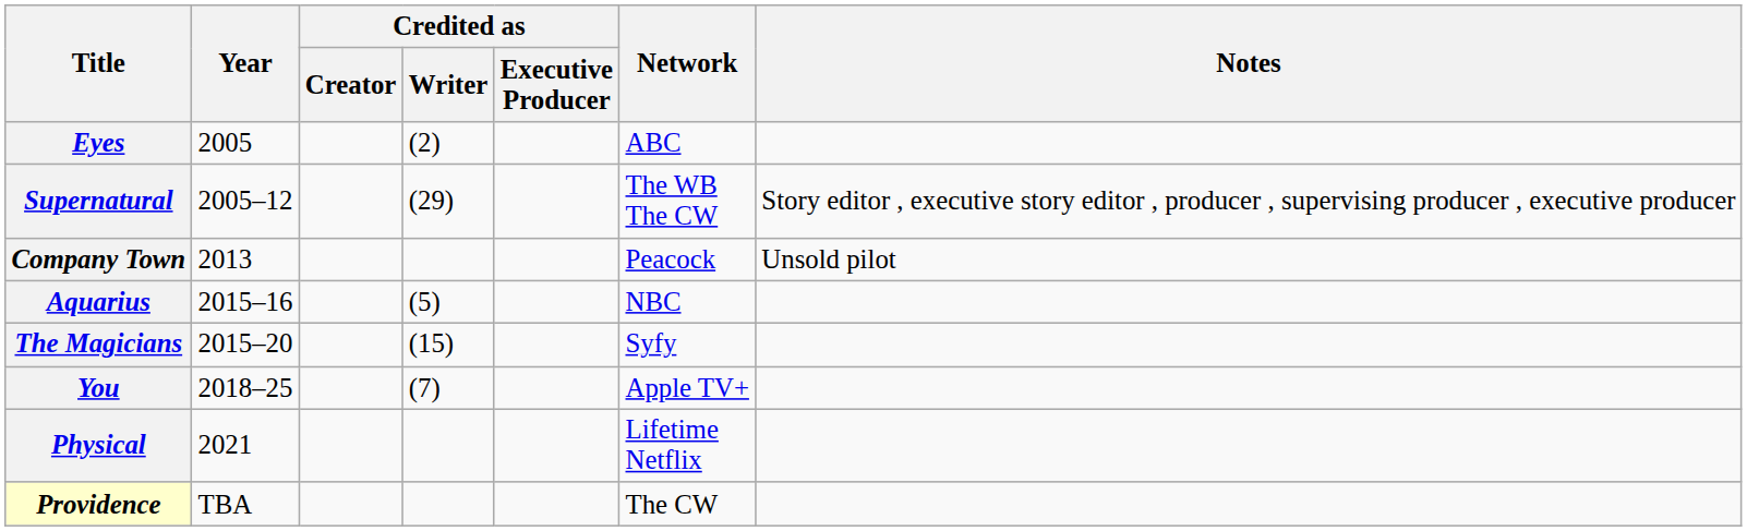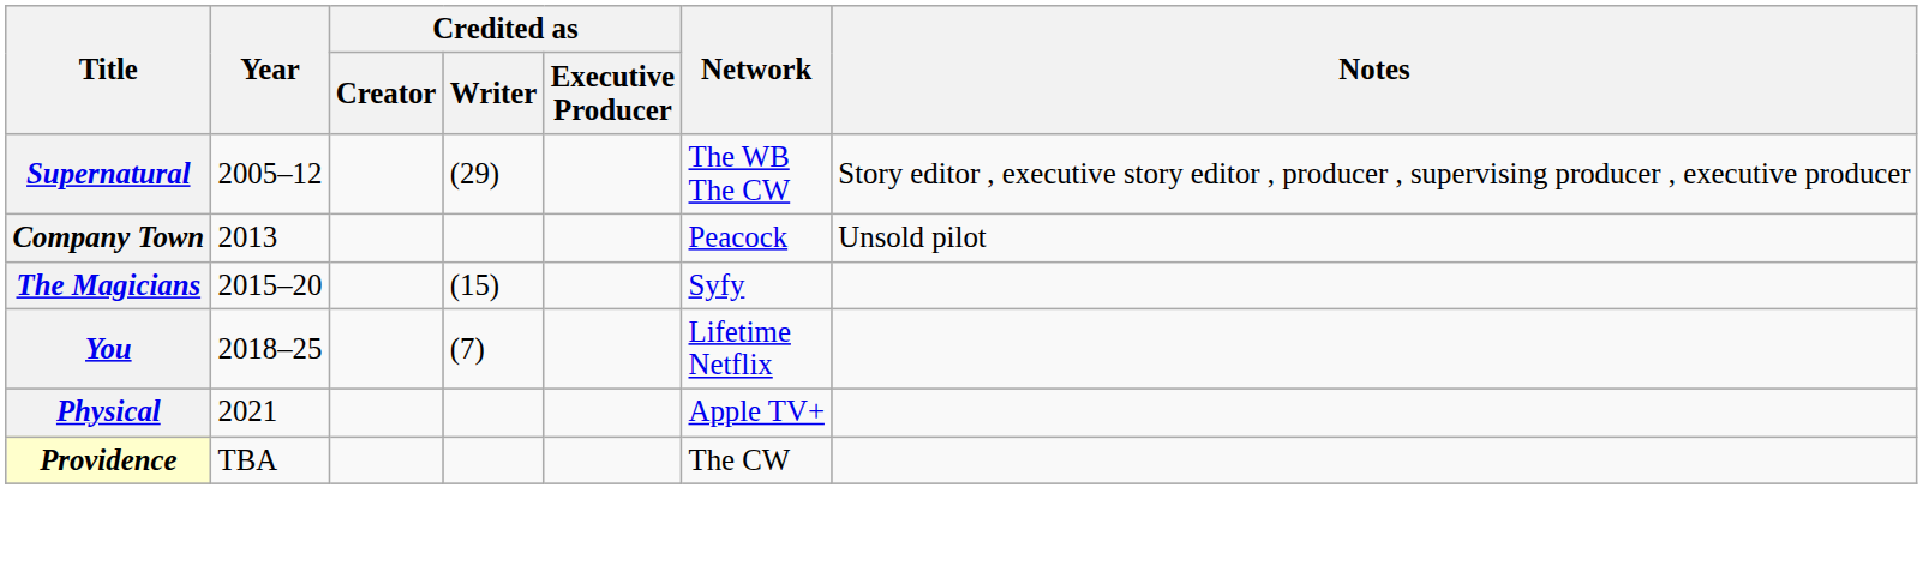 <table class="wikitable plainrowheaders sortable">
 <tr>
 <th rowspan="2" scope="col">Title</th>
 <th rowspan="2" scope="col">Year</th>
 <th colspan="3" scope="col">Credited as</th>
 <th rowspan="2" scope="col">Network</th>
 <th rowspan="2" scope="col" class="unsortable">Notes</th>
 </tr>
 <tr>
 <th>Creator</th>
 <th>Writer</th>
 <th>Executive<br>Producer</th>
-</tr>
-<tr>
-<th scope=row><em><a href='#'>Eyes</a></em></th>
-<td>2005</td>
-<td></td>
-<td> (2)</td>
-<td></td>
-<td><a href='#'>ABC</a></td>
-<td></td>
 </tr>
 <tr>
 <th scope=row><em><a href='#'>Supernatural</a></em></th>
 <td>2005–12</td>
 <td></td>
 <td> (29)</td>
 <td></td>
 <td><a href='#'>The WB</a><br><a href='#'>The CW</a></td>
 <td>Story editor , executive story editor , producer , supervising producer , executive producer </td>
 </tr>
 <tr>
 <th scope=row><em>Company Town</em></th>
 <td>2013</td>
 <td></td>
 <td></td>
 <td></td>
 <td><a href='#'>Peacock</a></td>
 <td>Unsold pilot</td>
 </tr>
 <tr>
-<th scope=row><em><a href='#'>Aquarius</a></em></th>
-<td>2015–16</td>
-<td></td>
-<td> (5)</td>
-<td></td>
-<td><a href='#'>NBC</a></td>
-<td></td>
-</tr>
-<tr>
 <th scope=row><em><a href='#'>The Magicians</a></em></th>
 <td>2015–20</td>
 <td></td>
 <td> (15)</td>
 <td></td>
 <td><a href='#'>Syfy</a></td>
 <td></td>
 </tr>
 <tr>
 <th scope=row><em><a href='#'>You</a></em></th>
 <td>2018–25</td>
 <td></td>
 <td> (7)</td>
 <td></td>
-<td><a href='#'>Apple TV+</a></td>
+<td><a href='#'>Lifetime</a><br><a href='#'>Netflix</a></td>
 <td></td>
 </tr>
 <tr>
 <th scope=row><em><a href='#'>Physical</a></em></th>
 <td>2021</td>
 <td></td>
 <td></td>
 <td></td>
-<td><a href='#'>Lifetime</a><br><a href='#'>Netflix</a></td>
+<td><a href='#'>Apple TV+</a></td>
 <td></td>
 </tr>
 <tr>
 <th scope=row style="background:#FFFFCC;"><em>Providence</em> </th>
 <td>TBA</td>
 <td></td>
 <td></td>
 <td></td>
 <td>The CW</td>
 </tr>
 </table>
